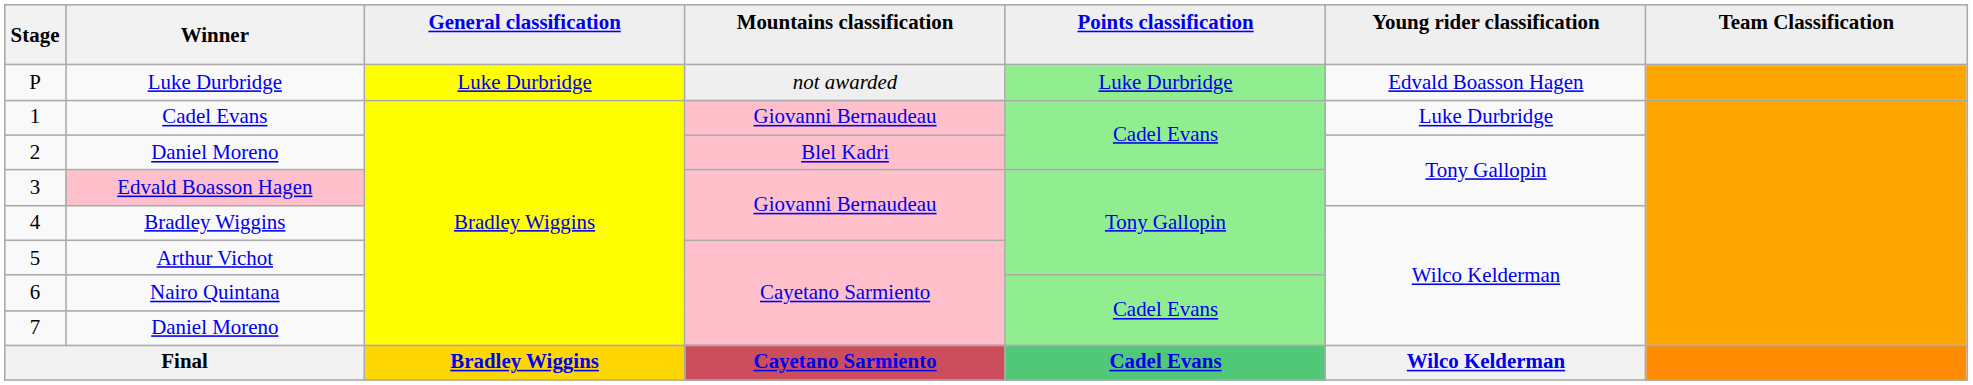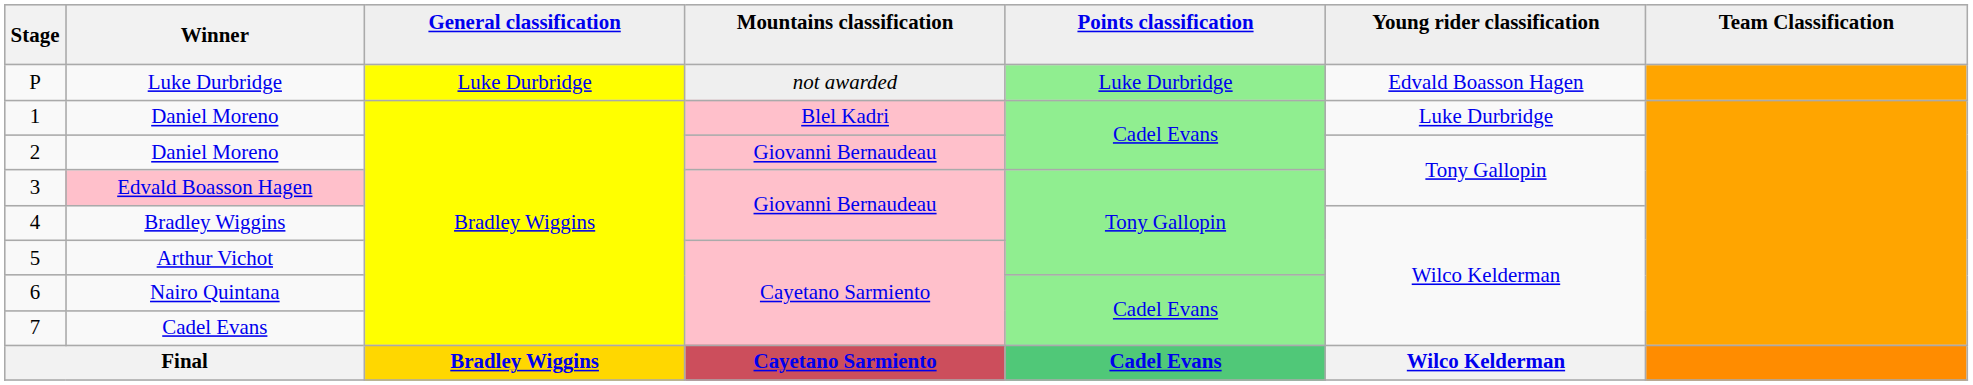 <table class="wikitable" style="text-align: center; font-size:smaller;">
 <tr style="background-color: #efefef;">
 <th width="1%">Stage</th>
 <th width="14%">Winner</th>
 <th style="background:#EFEFEF;" width="15%"><a href='#'>General classification</a><br><br></th>
 <th style="background:#EFEFEF;" width="15%">Mountains classification<br><br></th>
 <th style="background:#EFEFEF;" width="15%"><a href='#'>Points classification</a><br><br></th>
 <th style="background:#EFEFEF;" width="15%">Young rider classification<br><br></th>
 <th style="background:#EFEFEF;" width="15%">Team Classification<br><br></th>
 </tr>
 <tr>
 <td>P</td>
 <td><a href='#'>Luke Durbridge</a></td>
 <td style="background:yellow;"><a href='#'>Luke Durbridge</a></td>
 <td style="background:#EFEFEF;"><em>not awarded</em></td>
 <td style="background:lightgreen;"><a href='#'>Luke Durbridge</a></td>
 <td style="background:offwhite;"><a href='#'>Edvald Boasson Hagen</a></td>
 <td style="background:orange;"></td>
 </tr>
 <tr>
 <td>1</td>
-<td><a href='#'>Cadel Evans</a></td>
+<td><a href='#'>Daniel Moreno</a></td>
 <td style="background:yellow;" rowspan=7><a href='#'>Bradley Wiggins</a></td>
-<td style="background:pink"><a href='#'>Giovanni Bernaudeau</a></td>
+<td style="background:pink"><a href='#'>Blel Kadri</a></td>
 <td style="background:lightgreen;" rowspan=2><a href='#'>Cadel Evans</a></td>
 <td style="background:offwhite;"><a href='#'>Luke Durbridge</a></td>
 <td style="background:orange;" rowspan=7></td>
 </tr>
 <tr>
 <td>2</td>
 <td><a href='#'>Daniel Moreno</a></td>
-<td style="background:pink"><a href='#'>Blel Kadri</a></td>
+<td style="background:pink"><a href='#'>Giovanni Bernaudeau</a></td>
 <td style="background:offwhite;" rowspan=2><a href='#'>Tony Gallopin</a></td>
 </tr>
 <tr>
 <td>3</td>
 <td style="background: pink;"><a href='#'>Edvald Boasson Hagen</a></td>
 <td style="background:pink" rowspan=2><a href='#'>Giovanni Bernaudeau</a></td>
 <td style="background:lightgreen;" rowspan=3><a href='#'>Tony Gallopin</a></td>
 </tr>
 <tr>
 <td>4</td>
 <td><a href='#'>Bradley Wiggins</a></td>
 <td style="background:offwhite;" rowspan=4><a href='#'>Wilco Kelderman</a></td>
 </tr>
 <tr>
 <td>5</td>
 <td><a href='#'>Arthur Vichot</a></td>
 <td style="background:pink" rowspan=3><a href='#'>Cayetano Sarmiento</a></td>
 </tr>
 <tr>
 <td>6</td>
 <td><a href='#'>Nairo Quintana</a></td>
 <td style="background:lightgreen;" rowspan=2><a href='#'>Cadel Evans</a></td>
 </tr>
 <tr>
 <td>7</td>
-<td><a href='#'>Daniel Moreno</a></td>
+<td><a href='#'>Cadel Evans</a></td>
 </tr>
 <tr>
 <th colspan=2><strong>Final</strong></th>
 <th style="background:gold;"><a href='#'>Bradley Wiggins</a></th>
 <th style="background:#CC4E5C;"><a href='#'>Cayetano Sarmiento</a></th>
 <th style="background:#50C878;"><a href='#'>Cadel Evans</a></th>
 <th style="background:offwhite;"><a href='#'>Wilco Kelderman</a></th>
 <th style="background:#FF8C00;"></th>
 </tr>
 </table>
